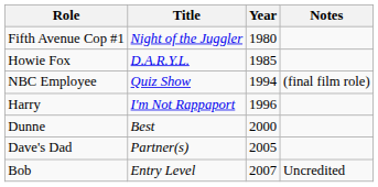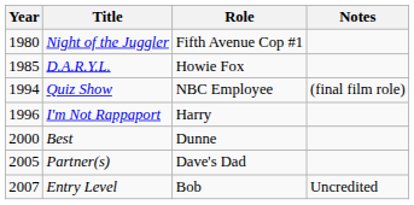 <table class="wikitable">
 <tr>
+<th>Year</th>
+<th>Title</th>
 <th>Role</th>
-<th>Title</th>
-<th>Year</th>
 <th>Notes</th>
 </tr>
 <tr>
+<td>1980</td>
+<td><em><a href='#'>Night of the Juggler</a></em></td>
 <td>Fifth Avenue Cop #1</td>
-<td><em><a href='#'>Night of the Juggler</a></em></td>
-<td>1980</td>
 <td></td>
 </tr>
 <tr>
+<td>1985</td>
+<td><em><a href='#'>D.A.R.Y.L.</a></em></td>
 <td>Howie Fox</td>
-<td><em><a href='#'>D.A.R.Y.L.</a></em></td>
-<td>1985</td>
 <td></td>
 </tr>
 <tr>
+<td>1994</td>
+<td><em><a href='#'>Quiz Show</a></em></td>
 <td>NBC Employee</td>
-<td><em><a href='#'>Quiz Show</a></em></td>
-<td>1994</td>
 <td>(final film role)</td>
 </tr>
 <tr>
+<td>1996</td>
+<td><em><a href='#'>I'm Not Rappaport</a></em></td>
 <td>Harry</td>
-<td><em><a href='#'>I'm Not Rappaport</a></em></td>
-<td>1996</td>
 <td></td>
 </tr>
 <tr>
+<td>2000</td>
+<td><em>Best</em></td>
 <td>Dunne</td>
-<td><em>Best</em></td>
-<td>2000</td>
 <td></td>
 </tr>
 <tr>
+<td>2005</td>
+<td><em>Partner(s)</em></td>
 <td>Dave's Dad</td>
-<td><em>Partner(s)</em></td>
-<td>2005</td>
 <td></td>
 </tr>
 <tr>
+<td>2007</td>
+<td><em>Entry Level</em></td>
 <td>Bob</td>
-<td><em>Entry Level</em></td>
-<td>2007</td>
 <td>Uncredited</td>
 </tr>
 </table>
